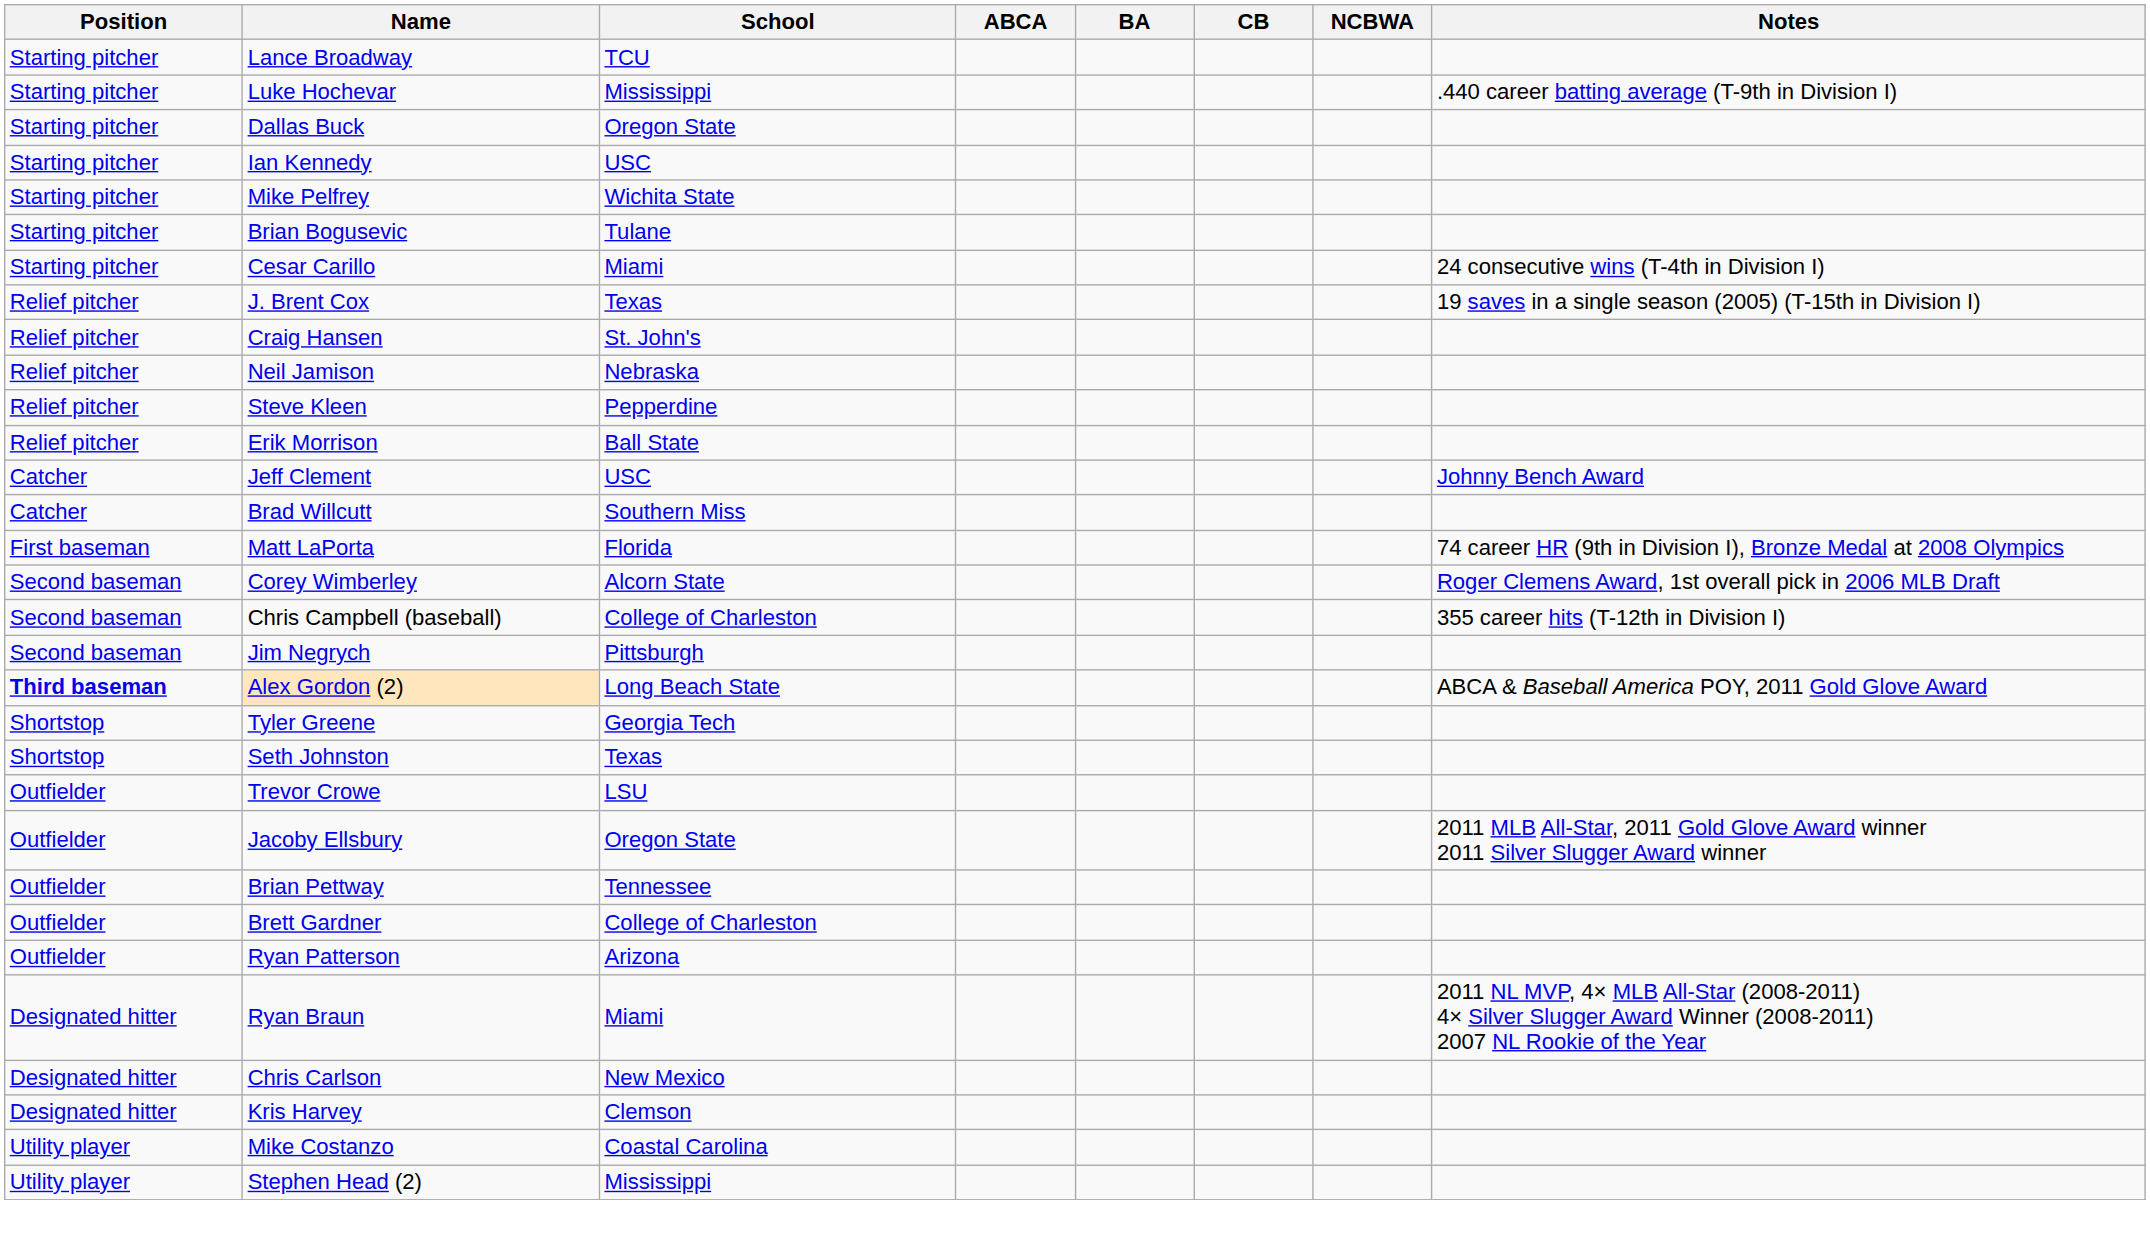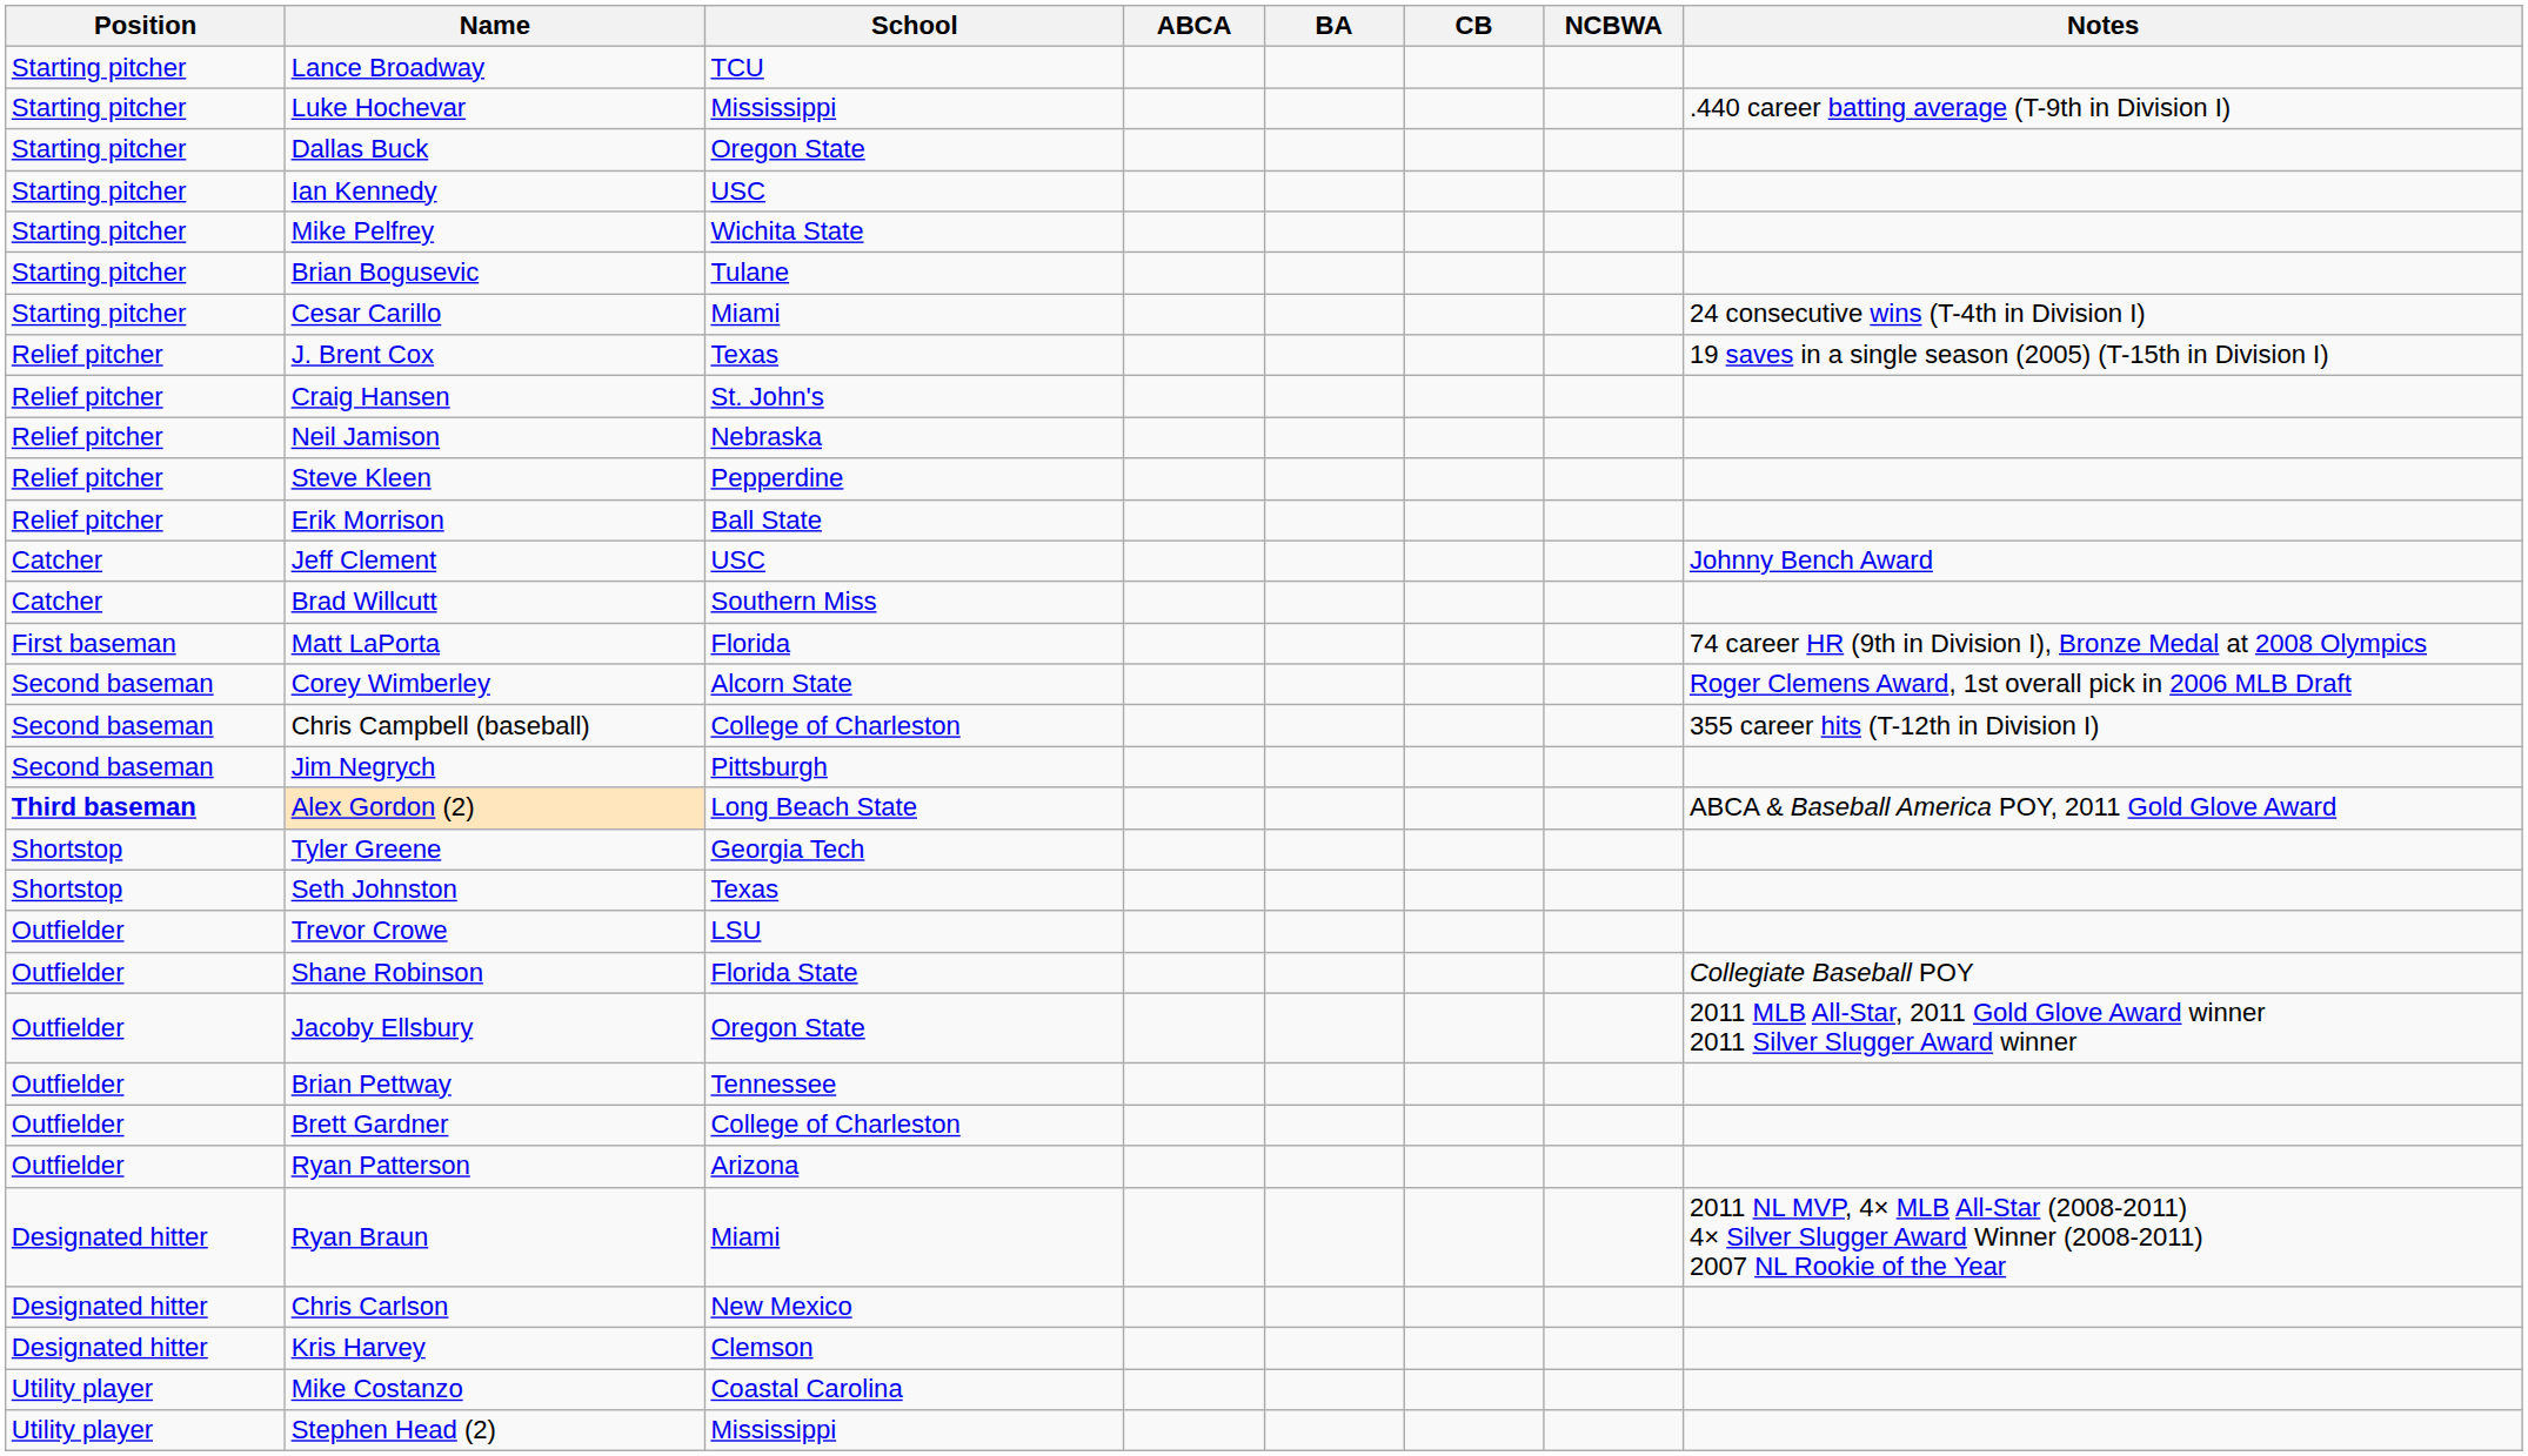 <table class="wikitable sortable" style="width:98%;">
 <tr>
 <th width=10%>Position</th>
 <th width=15%>Name</th>
 <th width=15%>School</th>
 <th width=5%>ABCA</th>
 <th width=5%>BA</th>
 <th width=5%>CB</th>
 <th width=5%>NCBWA</th>
 <th width=30% class="unsortable">Notes</th>
 </tr>
 <tr>
 <td><a href='#'>Starting pitcher</a></td>
 <td><a href='#'>Lance Broadway</a></td>
 <td><a href='#'>TCU</a></td>
 <td></td>
 <td></td>
 <td></td>
 <td></td>
 <td></td>
 </tr>
 <tr>
 <td><a href='#'>Starting pitcher</a></td>
 <td><a href='#'>Luke Hochevar</a></td>
 <td><a href='#'>Mississippi</a></td>
 <td></td>
 <td></td>
 <td></td>
 <td></td>
 <td>.440 career <a href='#'>batting average</a> (T-9th in Division I)</td>
 </tr>
 <tr>
 <td><a href='#'>Starting pitcher</a></td>
 <td><a href='#'>Dallas Buck</a></td>
 <td><a href='#'>Oregon State</a></td>
 <td></td>
 <td></td>
 <td></td>
 <td></td>
 <td></td>
 </tr>
 <tr>
 <td><a href='#'>Starting pitcher</a></td>
 <td><a href='#'>Ian Kennedy</a></td>
 <td><a href='#'>USC</a></td>
 <td></td>
 <td></td>
 <td></td>
 <td></td>
 <td></td>
 </tr>
 <tr>
 <td><a href='#'>Starting pitcher</a></td>
 <td><a href='#'>Mike Pelfrey</a></td>
 <td><a href='#'>Wichita State</a></td>
 <td></td>
 <td></td>
 <td></td>
 <td></td>
 <td></td>
 </tr>
 <tr>
 <td><a href='#'>Starting pitcher</a></td>
 <td><a href='#'>Brian Bogusevic</a></td>
 <td><a href='#'>Tulane</a></td>
 <td></td>
 <td></td>
 <td></td>
 <td></td>
 <td></td>
 </tr>
 <tr>
 <td><a href='#'>Starting pitcher</a></td>
 <td><a href='#'>Cesar Carillo</a></td>
 <td><a href='#'>Miami</a></td>
 <td></td>
 <td></td>
 <td></td>
 <td></td>
 <td>24 consecutive <a href='#'>wins</a> (T-4th in Division I)</td>
 </tr>
 <tr>
 <td><a href='#'>Relief pitcher</a></td>
 <td><a href='#'>J. Brent Cox</a></td>
 <td><a href='#'>Texas</a></td>
 <td></td>
 <td></td>
 <td></td>
 <td></td>
 <td>19 <a href='#'>saves</a> in a single season (2005) (T-15th in Division I)</td>
 </tr>
 <tr>
 <td><a href='#'>Relief pitcher</a></td>
 <td><a href='#'>Craig Hansen</a></td>
 <td><a href='#'>St. John's</a></td>
 <td></td>
 <td></td>
 <td></td>
 <td></td>
 <td></td>
 </tr>
 <tr>
 <td><a href='#'>Relief pitcher</a></td>
 <td><a href='#'>Neil Jamison</a></td>
 <td><a href='#'>Nebraska</a></td>
 <td></td>
 <td></td>
 <td></td>
 <td></td>
 <td></td>
 </tr>
 <tr>
 <td><a href='#'>Relief pitcher</a></td>
 <td><a href='#'>Steve Kleen</a></td>
 <td><a href='#'>Pepperdine</a></td>
 <td></td>
 <td></td>
 <td></td>
 <td></td>
 <td></td>
 </tr>
 <tr>
 <td><a href='#'>Relief pitcher</a></td>
 <td><a href='#'>Erik Morrison</a></td>
 <td><a href='#'>Ball State</a></td>
 <td></td>
 <td></td>
 <td></td>
 <td></td>
 <td></td>
 </tr>
 <tr>
 <td><a href='#'>Catcher</a></td>
 <td><a href='#'>Jeff Clement</a></td>
 <td><a href='#'>USC</a></td>
 <td></td>
 <td></td>
 <td></td>
 <td></td>
 <td><a href='#'>Johnny Bench Award</a></td>
 </tr>
 <tr>
 <td><a href='#'>Catcher</a></td>
 <td><a href='#'>Brad Willcutt</a></td>
 <td><a href='#'>Southern Miss</a></td>
 <td></td>
 <td></td>
 <td></td>
 <td></td>
 <td></td>
 </tr>
 <tr>
 <td><a href='#'>First baseman</a></td>
 <td><a href='#'>Matt LaPorta</a></td>
 <td><a href='#'>Florida</a></td>
 <td></td>
 <td></td>
 <td></td>
 <td></td>
 <td>74 career <a href='#'>HR</a> (9th in Division I), <a href='#'>Bronze Medal</a> at <a href='#'>2008 Olympics</a></td>
 </tr>
 <tr>
 <td><a href='#'>Second baseman</a></td>
 <td><a href='#'>Corey Wimberley</a></td>
 <td><a href='#'>Alcorn State</a></td>
 <td></td>
 <td></td>
 <td></td>
 <td></td>
 <td><a href='#'>Roger Clemens Award</a>, 1st overall pick in <a href='#'>2006 MLB Draft</a></td>
 </tr>
 <tr>
 <td><a href='#'>Second baseman</a></td>
 <td>Chris Campbell (baseball)</td>
 <td><a href='#'>College of Charleston</a></td>
 <td></td>
 <td></td>
 <td></td>
 <td></td>
 <td>355 career <a href='#'>hits</a> (T-12th in Division I)</td>
 </tr>
 <tr>
 <td><a href='#'>Second baseman</a></td>
 <td><a href='#'>Jim Negrych</a></td>
 <td><a href='#'>Pittsburgh</a></td>
 <td></td>
 <td></td>
 <td></td>
 <td></td>
 <td></td>
 </tr>
 <tr>
 <td><strong><a href='#'>Third baseman</a></strong></td>
 <td style="background-color:#FFE6BD"><a href='#'>Alex Gordon</a> (2)</td>
 <td><a href='#'>Long Beach State</a></td>
 <td></td>
 <td></td>
 <td></td>
 <td></td>
 <td>ABCA & <em>Baseball America</em> POY, 2011 <a href='#'>Gold Glove Award</a></td>
 </tr>
 <tr>
 <td><a href='#'>Shortstop</a></td>
 <td><a href='#'>Tyler Greene</a></td>
 <td><a href='#'>Georgia Tech</a></td>
 <td></td>
 <td></td>
 <td></td>
 <td></td>
 <td></td>
 </tr>
 <tr>
 <td><a href='#'>Shortstop</a></td>
 <td><a href='#'>Seth Johnston</a></td>
 <td><a href='#'>Texas</a></td>
 <td></td>
 <td></td>
 <td></td>
 <td></td>
 <td></td>
 </tr>
 <tr>
 <td><a href='#'>Outfielder</a></td>
 <td><a href='#'>Trevor Crowe</a></td>
 <td><a href='#'>LSU</a></td>
 <td></td>
 <td></td>
 <td></td>
 <td></td>
 <td></td>
 </tr>
 <tr>
 <td><a href='#'>Outfielder</a></td>
+<td><a href='#'>Shane Robinson</a></td>
+<td><a href='#'>Florida State</a></td>
+<td></td>
+<td></td>
+<td></td>
+<td></td>
+<td><em>Collegiate Baseball</em> POY</td>
+</tr>
+<tr>
+<td><a href='#'>Outfielder</a></td>
 <td><a href='#'>Jacoby Ellsbury</a></td>
 <td><a href='#'>Oregon State</a></td>
 <td></td>
 <td></td>
 <td></td>
 <td></td>
 <td>2011 <a href='#'>MLB</a> <a href='#'>All-Star</a>, 2011 <a href='#'>Gold Glove Award</a> winner <br>2011 <a href='#'>Silver Slugger Award</a> winner</td>
 </tr>
 <tr>
 <td><a href='#'>Outfielder</a></td>
 <td><a href='#'>Brian Pettway</a></td>
 <td><a href='#'>Tennessee</a></td>
 <td></td>
 <td></td>
 <td></td>
 <td></td>
 <td></td>
 </tr>
 <tr>
 <td><a href='#'>Outfielder</a></td>
 <td><a href='#'>Brett Gardner</a></td>
 <td><a href='#'>College of Charleston</a></td>
 <td></td>
 <td></td>
 <td></td>
 <td></td>
 <td></td>
 </tr>
 <tr>
 <td><a href='#'>Outfielder</a></td>
 <td><a href='#'>Ryan Patterson</a></td>
 <td><a href='#'>Arizona</a></td>
 <td></td>
 <td></td>
 <td></td>
 <td></td>
 <td></td>
 </tr>
 <tr>
 <td><a href='#'>Designated hitter</a></td>
 <td><a href='#'>Ryan Braun</a></td>
 <td><a href='#'>Miami</a></td>
 <td></td>
 <td></td>
 <td></td>
 <td></td>
 <td>2011 <a href='#'>NL MVP</a>, 4× <a href='#'>MLB</a> <a href='#'>All-Star</a> (2008-2011)<br>4× <a href='#'>Silver Slugger Award</a> Winner (2008-2011)<br>2007 <a href='#'>NL Rookie of the Year</a></td>
 </tr>
 <tr>
 <td><a href='#'>Designated hitter</a></td>
 <td><a href='#'>Chris Carlson</a></td>
 <td><a href='#'>New Mexico</a></td>
 <td></td>
 <td></td>
 <td></td>
 <td></td>
 <td></td>
 </tr>
 <tr>
 <td><a href='#'>Designated hitter</a></td>
 <td><a href='#'>Kris Harvey</a></td>
 <td><a href='#'>Clemson</a></td>
 <td></td>
 <td></td>
 <td></td>
 <td></td>
 <td></td>
 </tr>
 <tr>
 <td><a href='#'>Utility player</a></td>
 <td><a href='#'>Mike Costanzo</a></td>
 <td><a href='#'>Coastal Carolina</a></td>
 <td></td>
 <td></td>
 <td></td>
 <td></td>
 <td></td>
 </tr>
 <tr>
 <td><a href='#'>Utility player</a></td>
 <td><a href='#'>Stephen Head</a> (2)</td>
 <td><a href='#'>Mississippi</a></td>
 <td></td>
 <td></td>
 <td></td>
 <td></td>
 <td></td>
 </tr>
 </table>
